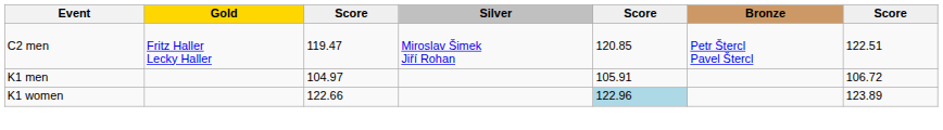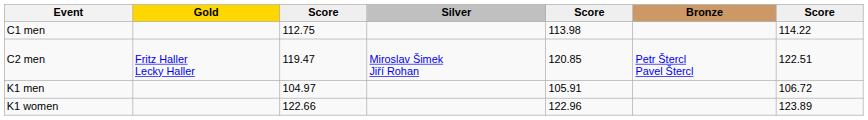 <table class="wikitable" width=100%>
 <tr>
 <th>Event</th>
 <td align=center bgcolor="gold"><strong>Gold</strong></td>
 <td align=center bgcolor="EFEFEF"><strong>Score</strong></td>
 <td align=center bgcolor="silver"><strong>Silver</strong></td>
 <td align=center bgcolor="EFEFEF"><strong>Score</strong></td>
 <td align=center bgcolor="CC9966"><strong>Bronze</strong></td>
 <td align=center bgcolor="EFEFEF"><strong>Score</strong></td>
+</tr>
+<tr>
+<td>C1 men</td>
+<td></td>
+<td>112.75</td>
+<td></td>
+<td>113.98</td>
+<td></td>
+<td>114.22</td>
 </tr>
 <tr>
 <td>C2 men</td>
 <td><br><a href='#'>Fritz Haller</a><br><a href='#'>Lecky Haller</a></td>
 <td>119.47</td>
 <td><br><a href='#'>Miroslav Šimek</a><br><a href='#'>Jiří Rohan</a></td>
 <td>120.85</td>
 <td><br><a href='#'>Petr Štercl</a><br><a href='#'>Pavel Štercl</a></td>
 <td>122.51</td>
 </tr>
 <tr>
 <td>K1 men</td>
 <td></td>
 <td>104.97</td>
 <td></td>
 <td>105.91</td>
 <td></td>
 <td>106.72</td>
 </tr>
 <tr>
 <td>K1 women</td>
 <td></td>
 <td>122.66</td>
 <td></td>
-<td style="background: lightblue;">122.96</td>
+<td>122.96</td>
 <td></td>
 <td>123.89</td>
 </tr>
 </table>
